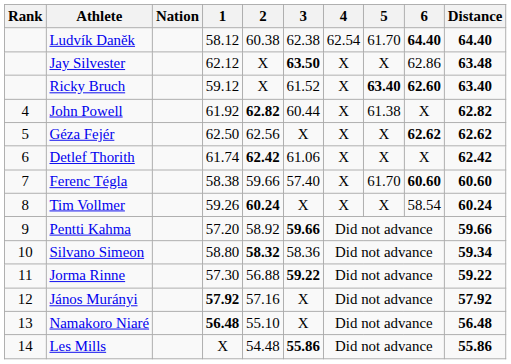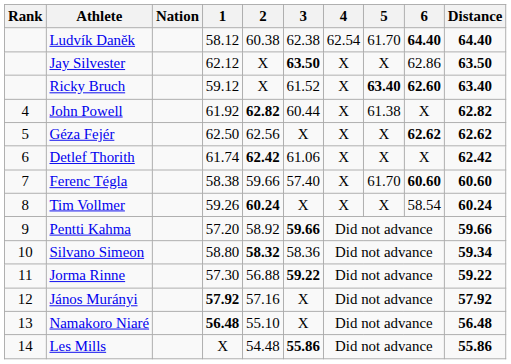 <table class="wikitable sortable" style="text-align:center">
 <tr>
 <th>Rank</th>
 <th>Athlete</th>
 <th>Nation</th>
 <th>1</th>
 <th>2</th>
 <th>3</th>
 <th>4</th>
 <th>5</th>
 <th>6</th>
 <th>Distance</th>
 </tr>
 <tr>
 <td></td>
 <td align=left><a href='#'>Ludvík Daněk</a></td>
 <td align=left></td>
 <td>58.12</td>
 <td>60.38</td>
 <td>62.38</td>
 <td>62.54</td>
 <td>61.70</td>
 <td><strong>64.40</strong></td>
 <td><strong> 64.40</strong></td>
 </tr>
 <tr>
 <td></td>
 <td align=left><a href='#'>Jay Silvester</a></td>
 <td align=left></td>
 <td>62.12</td>
 <td data-sort-value=1.00>X</td>
 <td><strong>63.50</strong></td>
 <td data-sort-value=1.00>X</td>
 <td data-sort-value=1.00>X</td>
 <td>62.86</td>
-<td><strong>63.48</strong></td>
+<td><strong>63.50</strong></td>
 </tr>
 <tr>
 <td></td>
 <td align=left><a href='#'>Ricky Bruch</a></td>
 <td align=left></td>
 <td>59.12</td>
 <td data-sort-value=1.00>X</td>
 <td>61.52</td>
 <td data-sort-value=1.00>X</td>
 <td><strong>63.40</strong></td>
 <td><strong>62.60</strong></td>
 <td><strong>63.40</strong></td>
 </tr>
 <tr>
 <td>4</td>
 <td align=left><a href='#'>John Powell</a></td>
 <td align=left></td>
 <td>61.92</td>
 <td><strong>62.82</strong></td>
 <td>60.44</td>
 <td data-sort-value=1.00>X</td>
 <td>61.38</td>
 <td data-sort-value=1.00>X</td>
 <td><strong>62.82</strong></td>
 </tr>
 <tr>
 <td>5</td>
 <td align=left><a href='#'>Géza Fejér</a></td>
 <td align=left></td>
 <td>62.50</td>
 <td>62.56</td>
 <td data-sort-value=1.00>X</td>
 <td data-sort-value=1.00>X</td>
 <td data-sort-value=1.00>X</td>
 <td><strong>62.62</strong></td>
 <td><strong>62.62</strong></td>
 </tr>
 <tr>
 <td>6</td>
 <td align=left><a href='#'>Detlef Thorith</a></td>
 <td align=left></td>
 <td>61.74</td>
 <td><strong>62.42</strong></td>
 <td>61.06</td>
 <td data-sort-value=1.00>X</td>
 <td data-sort-value=1.00>X</td>
 <td data-sort-value=1.00>X</td>
 <td><strong>62.42</strong></td>
 </tr>
 <tr>
 <td>7</td>
 <td align=left><a href='#'>Ferenc Tégla</a></td>
 <td align=left></td>
 <td>58.38</td>
 <td>59.66</td>
 <td>57.40</td>
 <td data-sort-value=1.00>X</td>
 <td>61.70</td>
 <td><strong>60.60</strong></td>
 <td><strong>60.60</strong></td>
 </tr>
 <tr>
 <td>8</td>
 <td align=left><a href='#'>Tim Vollmer</a></td>
 <td align=left></td>
 <td>59.26</td>
 <td><strong>60.24</strong></td>
 <td data-sort-value=1.00>X</td>
 <td data-sort-value=1.00>X</td>
 <td data-sort-value=1.00>X</td>
 <td>58.54</td>
 <td><strong>60.24</strong></td>
 </tr>
 <tr>
 <td>9</td>
 <td align=left><a href='#'>Pentti Kahma</a></td>
 <td align=left></td>
 <td>57.20</td>
 <td>58.92</td>
 <td><strong>59.66</strong></td>
 <td colspan=3 data-sort-value=0.00>Did not advance</td>
 <td><strong>59.66</strong></td>
 </tr>
 <tr>
 <td>10</td>
 <td align=left><a href='#'>Silvano Simeon</a></td>
 <td align=left></td>
 <td>58.80</td>
 <td><strong>58.32</strong></td>
 <td>58.36</td>
 <td colspan=3 data-sort-value=0.00>Did not advance</td>
 <td><strong>59.34</strong></td>
 </tr>
 <tr>
 <td>11</td>
 <td align=left><a href='#'>Jorma Rinne</a></td>
 <td align=left></td>
 <td>57.30</td>
 <td>56.88</td>
 <td><strong>59.22</strong></td>
 <td colspan=3 data-sort-value=0.00>Did not advance</td>
 <td><strong>59.22</strong></td>
 </tr>
 <tr>
 <td>12</td>
 <td align=left><a href='#'>János Murányi</a></td>
 <td align=left></td>
 <td><strong>57.92</strong></td>
 <td>57.16</td>
 <td data-sort-value=1.00>X</td>
 <td colspan=3 data-sort-value=0.00>Did not advance</td>
 <td><strong>57.92</strong></td>
 </tr>
 <tr>
 <td>13</td>
 <td align=left><a href='#'>Namakoro Niaré</a></td>
 <td align=left></td>
 <td><strong>56.48</strong></td>
 <td>55.10</td>
 <td data-sort-value=1.00>X</td>
 <td colspan=3 data-sort-value=0.00>Did not advance</td>
 <td><strong>56.48</strong></td>
 </tr>
 <tr>
 <td>14</td>
 <td align=left><a href='#'>Les Mills</a></td>
 <td align=left></td>
 <td data-sort-value=1.00>X</td>
 <td>54.48</td>
 <td><strong>55.86</strong></td>
 <td colspan=3 data-sort-value=0.00>Did not advance</td>
 <td><strong>55.86</strong></td>
 </tr>
 </table>
